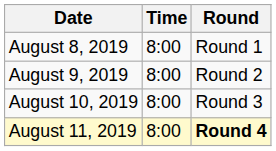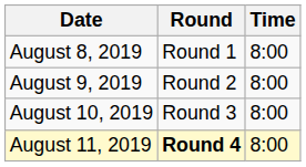 <table class="wikitable">
 <tr>
 <th>Date</th>
+<th>Round</th>
 <th>Time</th>
-<th>Round</th>
 </tr>
 <tr>
 <td>August 8, 2019</td>
+<td>Round 1</td>
 <td>8:00</td>
-<td>Round 1</td>
 </tr>
 <tr>
 <td>August 9, 2019</td>
+<td>Round 2</td>
 <td>8:00</td>
-<td>Round 2</td>
 </tr>
 <tr>
 <td>August 10, 2019</td>
+<td>Round 3</td>
 <td>8:00</td>
-<td>Round 3</td>
 </tr>
 <tr style=background:lemonchiffon>
 <td>August 11, 2019</td>
+<td><strong>Round 4</strong></td>
 <td>8:00</td>
-<td><strong>Round 4</strong></td>
 </tr>
 </table>
